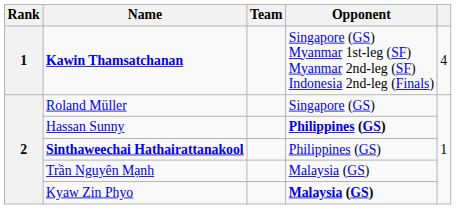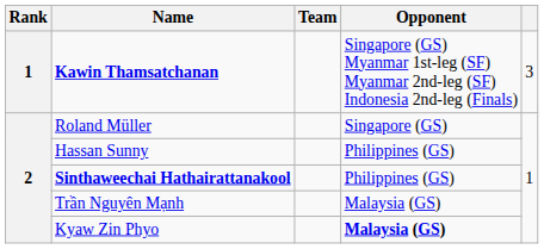 <table class="wikitable sortable">
 <tr>
 <th>Rank</th>
 <th>Name</th>
 <th>Team</th>
 <th class="unsortable">Opponent</th>
 <th></th>
 </tr>
 <tr>
 <th>1</th>
 <td><strong><a href='#'>Kawin Thamsatchanan</a></strong></td>
 <td></td>
 <td><a href='#'>Singapore</a> (<a href='#'>GS</a>) <br> <a href='#'>Myanmar</a> 1st-leg (<a href='#'>SF</a>) <br> <a href='#'>Myanmar</a> 2nd-leg (<a href='#'>SF</a>) <br> <a href='#'>Indonesia</a> 2nd-leg (<a href='#'>Finals</a>)</td>
-<td align="center">4</td>
+<td align="center">3</td>
 </tr>
 <tr>
 <th rowspan="5">2</th>
 <td><a href='#'>Roland Müller</a></td>
 <td></td>
 <td><a href='#'>Singapore</a> (<a href='#'>GS</a>)</td>
 <td rowspan="5" align="center">1</td>
 </tr>
 <tr>
 <td><a href='#'>Hassan Sunny</a></td>
 <td></td>
-<td><strong><a href='#'>Philippines</a> (<a href='#'>GS</a>)</strong></td>
+<td><a href='#'>Philippines</a> (<a href='#'>GS</a>)</td>
 </tr>
 <tr>
 <td><strong><a href='#'>Sinthaweechai Hathairattanakool</a></strong></td>
 <td></td>
 <td><a href='#'>Philippines</a> (<a href='#'>GS</a>)</td>
 </tr>
 <tr>
 <td><a href='#'>Trần Nguyên Mạnh</a></td>
 <td></td>
 <td><a href='#'>Malaysia</a> (<a href='#'>GS</a>)</td>
 </tr>
 <tr>
 <td><a href='#'>Kyaw Zin Phyo</a></td>
 <td></td>
 <td><strong><a href='#'>Malaysia</a> (<a href='#'>GS</a>)</strong></td>
 </tr>
 </table>
